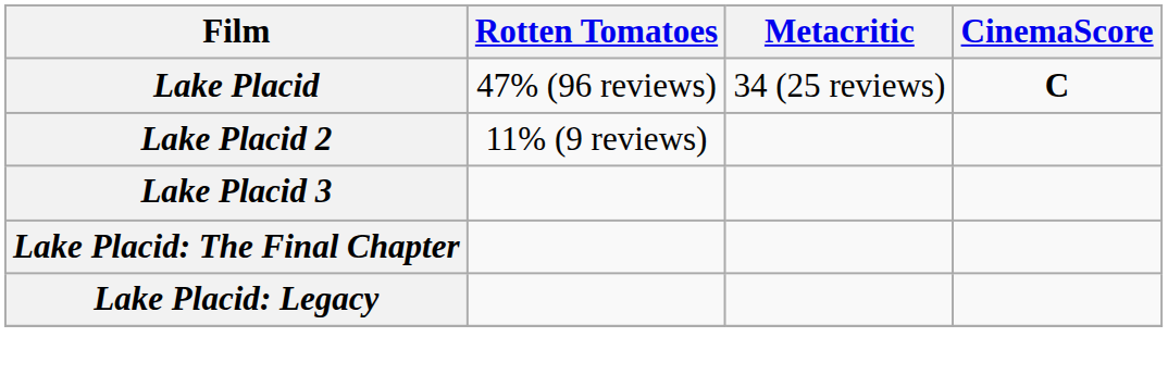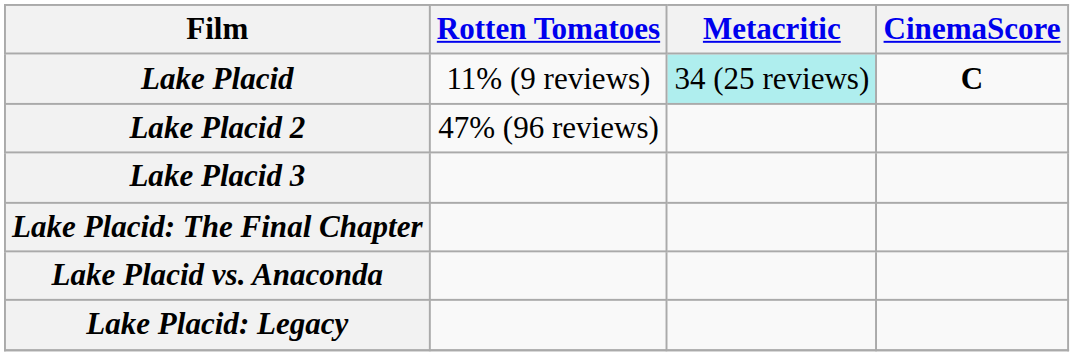 <table class="wikitable plainrowheaders" style="text-align:center;">
 <tr>
 <th>Film</th>
 <th><a href='#'>Rotten Tomatoes</a></th>
 <th><a href='#'>Metacritic</a></th>
 <th><a href='#'>CinemaScore</a></th>
 </tr>
 <tr>
 <th scope="row"><em>Lake Placid</em></th>
-<td>47% (96 reviews)</td>
-<td>34 (25 reviews)</td>
+<td>11% (9 reviews)</td>
+<td style="background: paleturquoise;">34 (25 reviews)</td>
 <td><strong>C</strong></td>
 </tr>
 <tr>
 <th scope="row"><em>Lake Placid 2</em></th>
-<td>11% (9 reviews)</td>
+<td>47% (96 reviews)</td>
 <td></td>
 <td></td>
 </tr>
 <tr>
 <th scope="row"><em>Lake Placid 3</em></th>
 <td></td>
 <td></td>
 <td></td>
 </tr>
 <tr>
 <th scope="row"><em>Lake Placid: The Final Chapter</em></th>
 <td></td>
 <td></td>
 <td></td>
 </tr>
 <tr>
+<th scope="row"><em>Lake Placid vs. Anaconda</em></th>
+<td></td>
+<td></td>
+<td></td>
+</tr>
+<tr>
 <th scope="row"><em>Lake Placid: Legacy</em></th>
 <td></td>
 <td></td>
 <td></td>
 </tr>
 <tr>
 </tr>
 </table>
